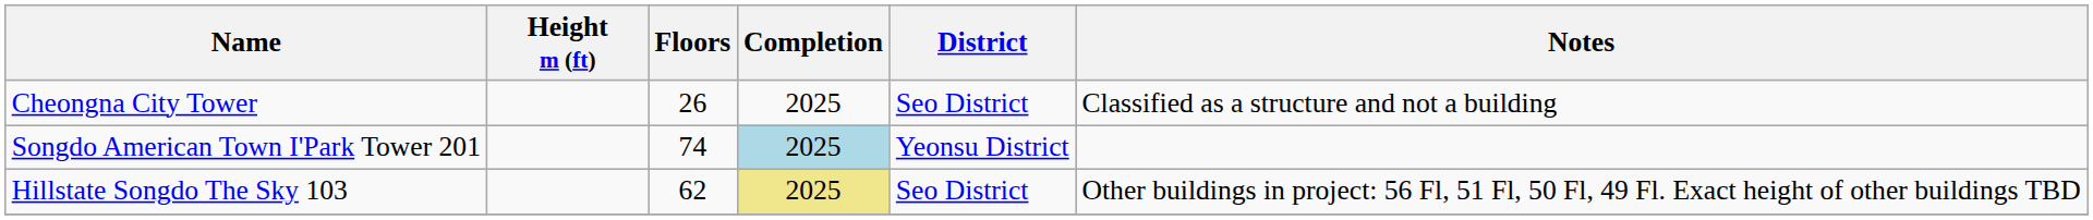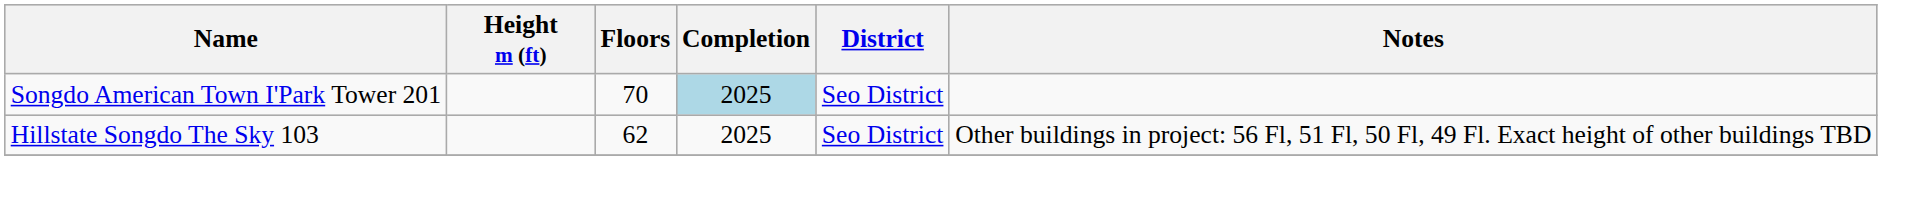 <table class="wikitable sortable">
 <tr>
 <th>Name</th>
 <th width="85px">Height<br><small><a href='#'>m</a> (<a href='#'>ft</a>)</small></th>
 <th>Floors</th>
 <th>Completion</th>
 <th><a href='#'>District</a></th>
 <th class="unsortable">Notes</th>
 </tr>
 <tr>
-<td><a href='#'>Cheongna City Tower</a></td>
-<td align="center"></td>
-<td align="center">26</td>
-<td align="center">2025</td>
-<td><a href='#'>Seo District</a></td>
-<td>Classified as a structure and not a building</td>
-</tr>
-<tr>
 <td><a href='#'>Songdo American Town I'Park</a> Tower 201</td>
 <td align="center"></td>
-<td align="center">74</td>
+<td align="center">70</td>
 <td align="center" style="background: lightblue;">2025</td>
-<td><a href='#'>Yeonsu District</a></td>
+<td><a href='#'>Seo District</a></td>
 <td></td>
 </tr>
 <tr>
 <td><a href='#'>Hillstate Songdo The Sky</a> 103</td>
 <td align="center"></td>
 <td align="center">62</td>
-<td align="center" style="background: khaki;">2025</td>
+<td align="center">2025</td>
 <td><a href='#'>Seo District</a></td>
 <td>Other buildings in project: 56 Fl, 51 Fl, 50 Fl, 49 Fl. Exact height of other buildings TBD</td>
 </tr>
 <tr>
 </tr>
 </table>
